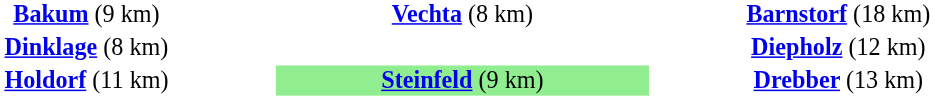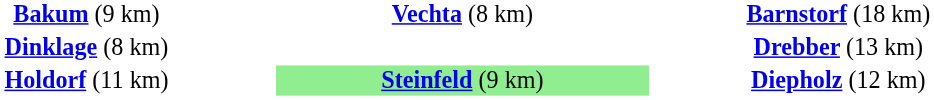 <table width="60%" border="0">
 <tr ---- align="center">
 <td width ="10%"><strong> <a href='#'>Bakum</a> </strong> (9 km)</td>
 <td width ="20%"><strong> <a href='#'>Vechta</a> </strong> (8 km)</td>
 <td width ="10%"><strong> <a href='#'>Barnstorf</a> </strong> (18 km)</td>
 <td width ="10%"></td>
 </tr>
 <tr ---- align="center">
 <td width ="33%"><strong> <a href='#'>Dinklage</a> </strong> (8 km)</td>
 <td width ="33%"></td>
-<td width ="33%"><strong> <a href='#'>Diepholz</a> </strong> (12 km)</td>
+<td width ="33%"><strong> <a href='#'>Drebber</a> </strong> (13 km)</td>
 </tr>
 <tr ---- align="center">
 <td width ="33%"><strong> <a href='#'>Holdorf</a> </strong> (11 km)</td>
 <td width ="33%" style="background: lightgreen;"><strong> <a href='#'>Steinfeld</a> </strong> (9 km)</td>
-<td width ="33%"><strong> <a href='#'>Drebber</a> </strong> (13 km)</td>
+<td width ="33%"><strong> <a href='#'>Diepholz</a> </strong> (12 km)</td>
 </tr>
 </table>
